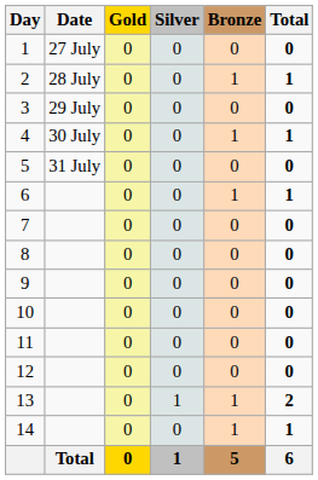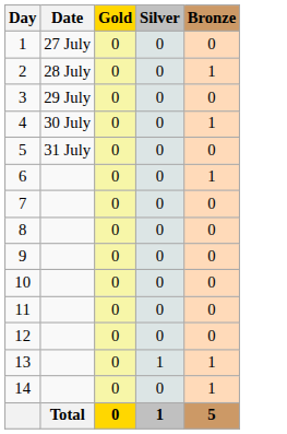 <table class="wikitable sortable collapsible" style="font-size:85%; text-align:center;">
 <tr>
 <th>Day</th>
 <th>Date</th>
 <th style="background-color:gold;">Gold</th>
 <th style="background-color:silver;">Silver</th>
 <th style="background-color:#c96;">Bronze</th>
-<th>Total</th>
 </tr>
 <tr>
 <td>1</td>
 <td>27 July</td>
 <td style="background:#F7F6A8">0</td>
 <td style="background:#DCE5E5">0</td>
 <td style="background:#FFDAB9">0</td>
-<td><strong>0</strong></td>
 </tr>
 <tr>
 <td>2</td>
 <td>28 July</td>
 <td style="background:#F7F6A8">0</td>
 <td style="background:#DCE5E5">0</td>
 <td style="background:#FFDAB9">1</td>
-<td><strong>1</strong></td>
 </tr>
 <tr>
 <td>3</td>
 <td>29 July</td>
 <td style="background:#F7F6A8">0</td>
 <td style="background:#DCE5E5">0</td>
 <td style="background:#FFDAB9">0</td>
-<td><strong>0</strong></td>
 </tr>
 <tr>
 <td>4</td>
 <td>30 July</td>
 <td style="background:#F7F6A8">0</td>
 <td style="background:#DCE5E5">0</td>
 <td style="background:#FFDAB9">1</td>
-<td><strong>1</strong></td>
 </tr>
 <tr>
 <td>5</td>
 <td>31 July</td>
 <td style="background:#F7F6A8">0</td>
 <td style="background:#DCE5E5">0</td>
 <td style="background:#FFDAB9">0</td>
-<td><strong>0</strong></td>
 </tr>
 <tr>
 <td>6</td>
 <td></td>
 <td style="background:#F7F6A8">0</td>
 <td style="background:#DCE5E5">0</td>
 <td style="background:#FFDAB9">1</td>
-<td><strong>1</strong></td>
 </tr>
 <tr>
 <td>7</td>
 <td></td>
 <td style="background:#F7F6A8">0</td>
 <td style="background:#DCE5E5">0</td>
 <td style="background:#FFDAB9">0</td>
-<td><strong>0</strong></td>
 </tr>
 <tr>
 <td>8</td>
 <td></td>
 <td style="background:#F7F6A8">0</td>
 <td style="background:#DCE5E5">0</td>
 <td style="background:#FFDAB9">0</td>
-<td><strong>0</strong></td>
 </tr>
 <tr>
 <td>9</td>
 <td></td>
 <td style="background:#F7F6A8">0</td>
 <td style="background:#DCE5E5">0</td>
 <td style="background:#FFDAB9">0</td>
-<td><strong>0</strong></td>
 </tr>
 <tr>
 <td>10</td>
 <td></td>
 <td style="background:#F7F6A8">0</td>
 <td style="background:#DCE5E5">0</td>
 <td style="background:#FFDAB9">0</td>
-<td><strong>0</strong></td>
 </tr>
 <tr>
 <td>11</td>
 <td></td>
 <td style="background:#F7F6A8">0</td>
 <td style="background:#DCE5E5">0</td>
 <td style="background:#FFDAB9">0</td>
-<td><strong>0</strong></td>
 </tr>
 <tr>
 <td>12</td>
 <td></td>
 <td style="background:#F7F6A8">0</td>
 <td style="background:#DCE5E5">0</td>
 <td style="background:#FFDAB9">0</td>
-<td><strong>0</strong></td>
 </tr>
 <tr>
 <td>13</td>
 <td></td>
 <td style="background:#F7F6A8">0</td>
 <td style="background:#DCE5E5">1</td>
 <td style="background:#FFDAB9">1</td>
-<td><strong>2</strong></td>
 </tr>
 <tr>
 <td>14</td>
 <td></td>
 <td style="background:#F7F6A8">0</td>
 <td style="background:#DCE5E5">0</td>
 <td style="background:#FFDAB9">1</td>
-<td><strong>1</strong></td>
 </tr>
 <tr>
 <th></th>
 <th>Total</th>
 <th style="background:gold;">0</th>
 <th style="background:silver;">1</th>
 <th style="background:#c96;">5</th>
-<th>6</th>
 </tr>
 </table>
